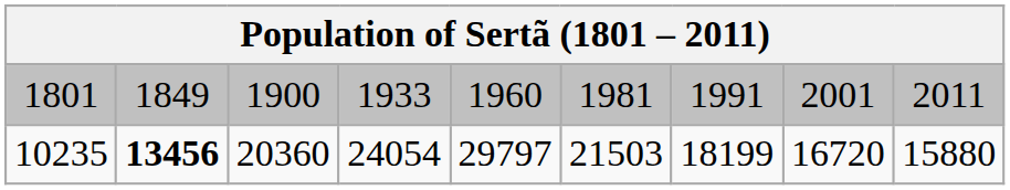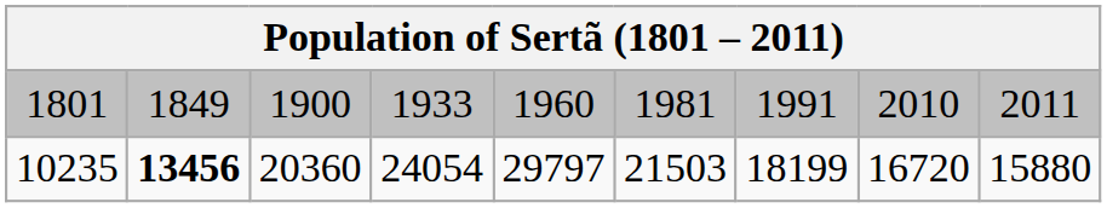 <table class="wikitable">
 <tr>
 <th colspan="9">Population of Sertã (1801 – 2011)</th>
 </tr>
 <tr bgcolor="#C0C0C0">
 <td align="center">1801</td>
 <td align="center">1849</td>
 <td align="center">1900</td>
 <td align="center">1933</td>
 <td align="center">1960</td>
 <td align="center">1981</td>
 <td align="center">1991</td>
-<td align="center">2001</td>
+<td align="center">2010</td>
 <td align="center">2011</td>
 </tr>
 <tr>
 <td align="center">10235</td>
 <td align="center"><strong>13456</strong></td>
 <td align="center">20360</td>
 <td align="center">24054</td>
 <td align="center">29797</td>
 <td align="center">21503</td>
 <td align="center">18199</td>
 <td align="center">16720</td>
 <td align="center">15880</td>
 </tr>
 </table>
